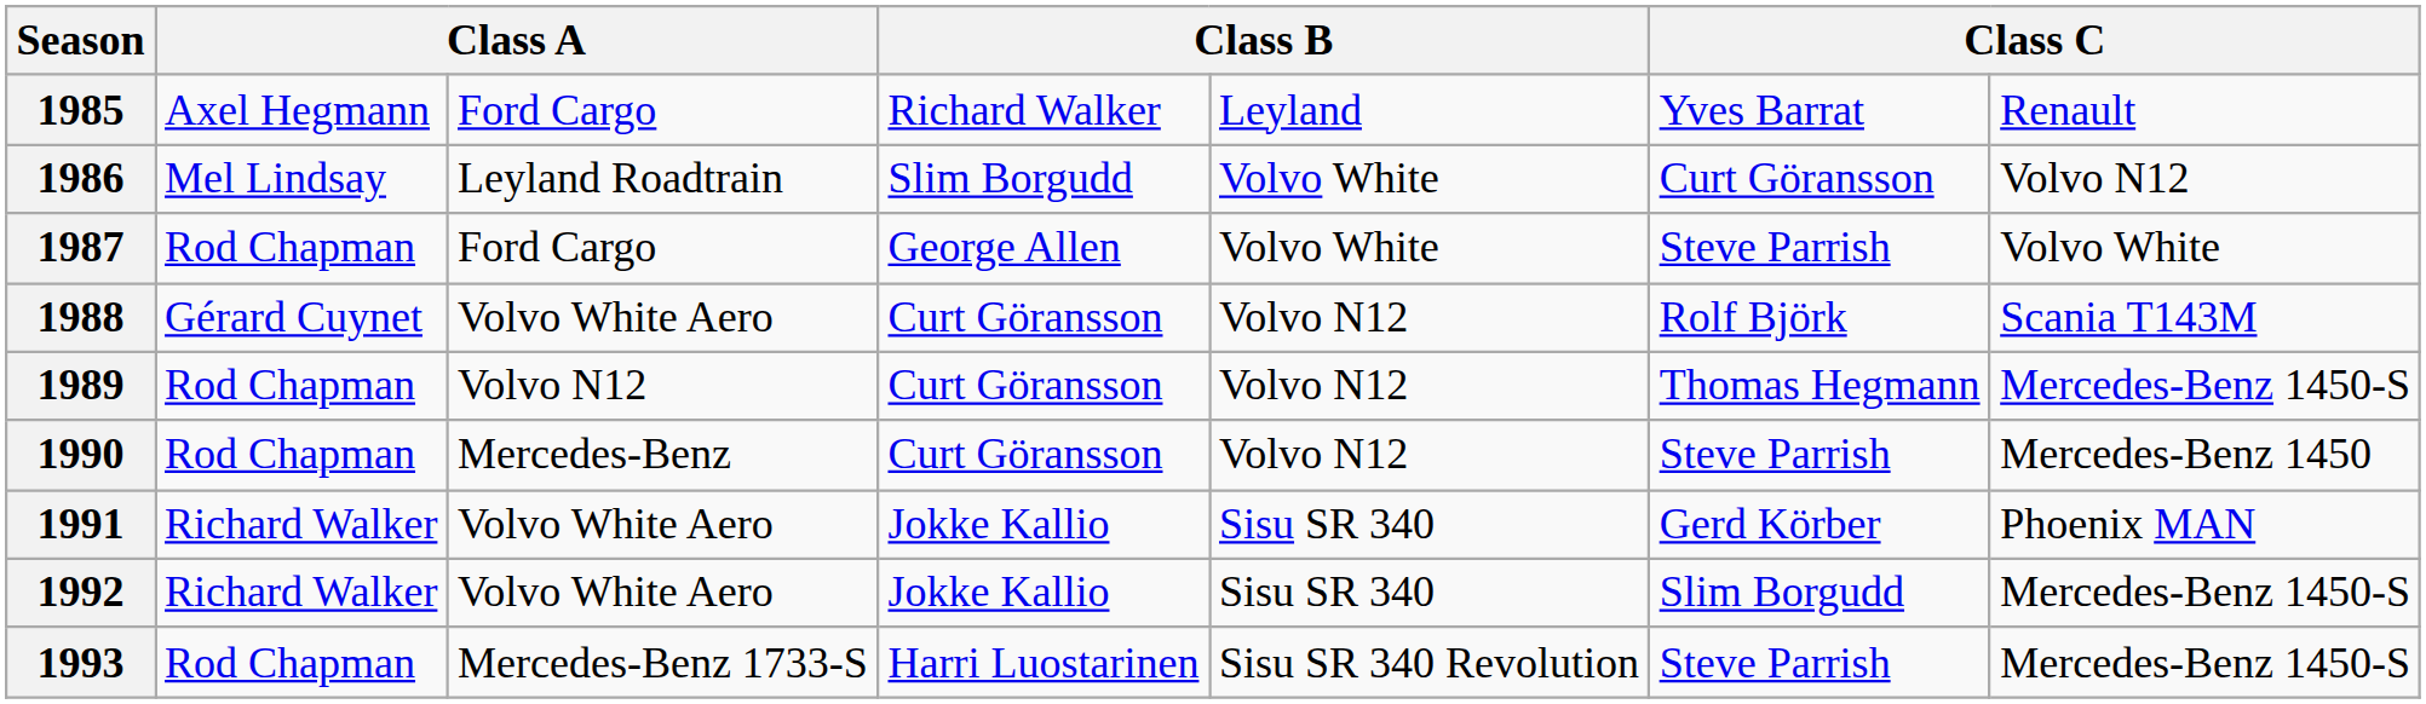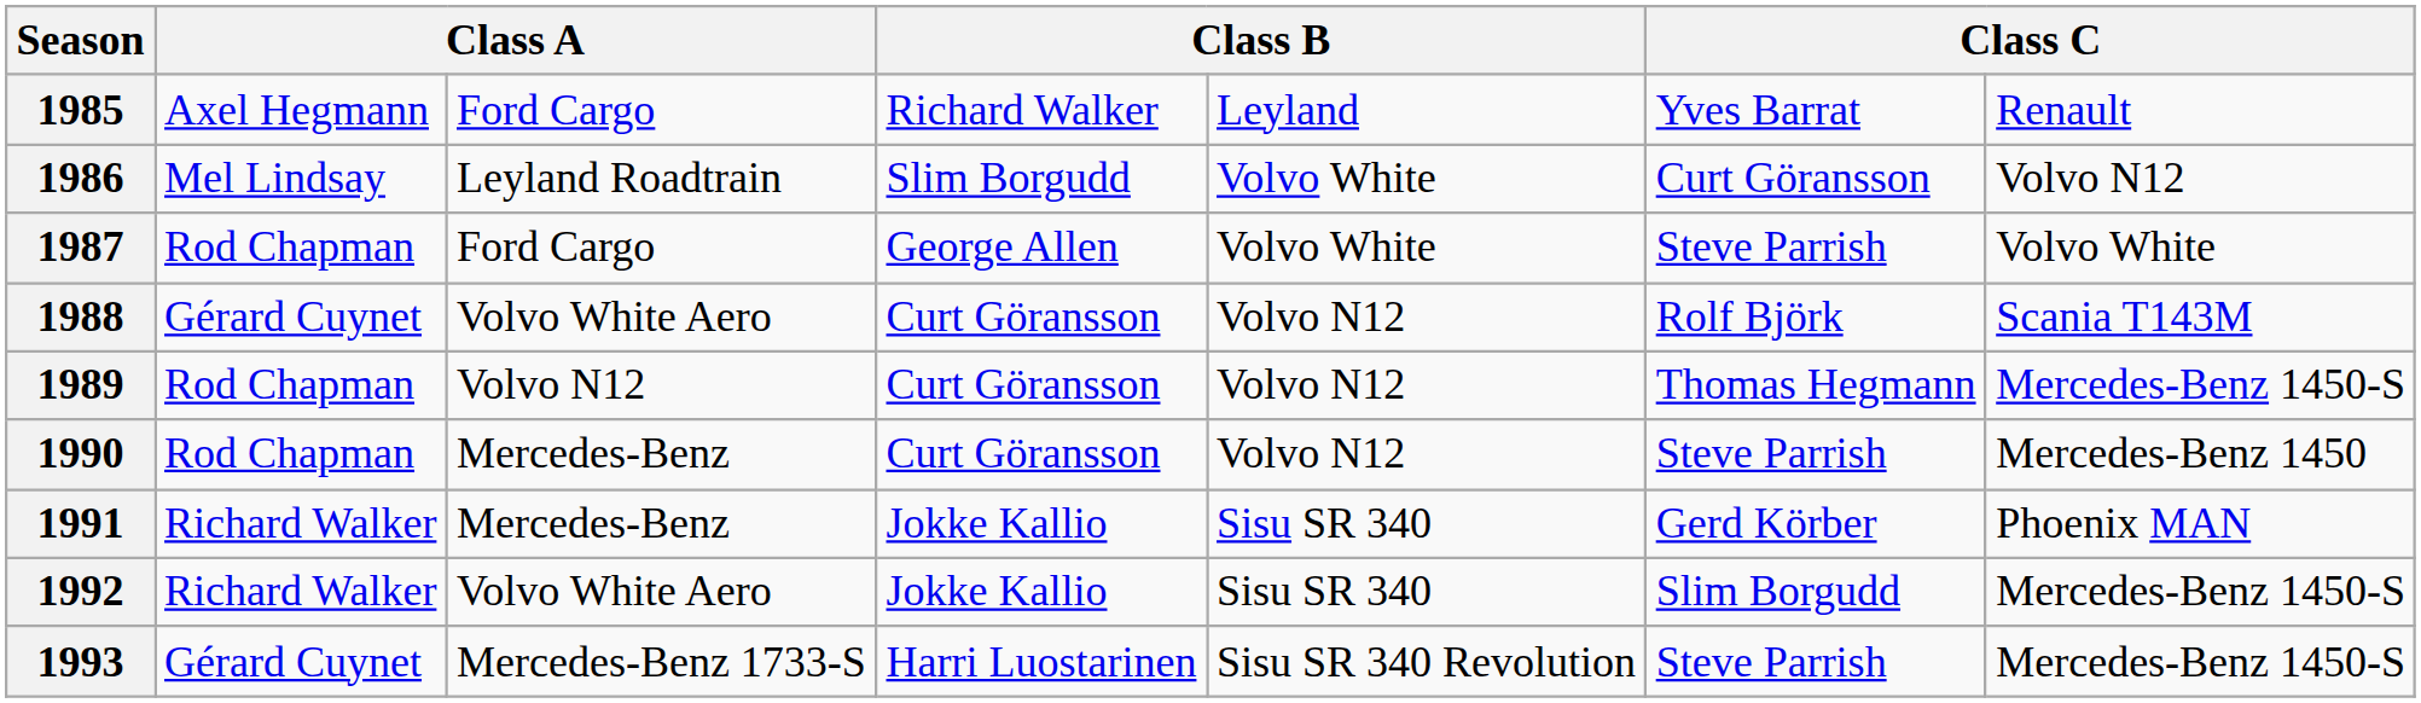 <table class="wikitable">
 <tr>
 <th>Season</th>
 <th colspan=2>Class A</th>
 <th colspan=2>Class B</th>
 <th colspan=2>Class C</th>
 </tr>
 <tr>
 <th>1985</th>
 <td> <a href='#'>Axel Hegmann</a></td>
 <td><a href='#'>Ford Cargo</a></td>
 <td> <a href='#'>Richard Walker</a></td>
 <td><a href='#'>Leyland</a></td>
 <td> <a href='#'>Yves Barrat</a></td>
 <td><a href='#'>Renault</a></td>
 </tr>
 <tr>
 <th>1986</th>
 <td> <a href='#'>Mel Lindsay</a></td>
 <td>Leyland Roadtrain</td>
 <td> <a href='#'>Slim Borgudd</a></td>
 <td><a href='#'>Volvo</a> White</td>
 <td> <a href='#'>Curt Göransson</a></td>
 <td>Volvo N12</td>
 </tr>
 <tr>
 <th>1987</th>
 <td> <a href='#'>Rod Chapman</a></td>
 <td>Ford Cargo</td>
 <td> <a href='#'>George Allen</a></td>
 <td>Volvo White</td>
 <td> <a href='#'>Steve Parrish</a></td>
 <td>Volvo White</td>
 </tr>
 <tr>
 <th>1988</th>
 <td> <a href='#'>Gérard Cuynet</a></td>
 <td>Volvo White Aero</td>
 <td> <a href='#'>Curt Göransson</a></td>
 <td>Volvo N12</td>
 <td> <a href='#'>Rolf Björk</a></td>
 <td><a href='#'>Scania T143M</a></td>
 </tr>
 <tr>
 <th>1989</th>
 <td> <a href='#'>Rod Chapman</a></td>
 <td>Volvo N12</td>
 <td> <a href='#'>Curt Göransson</a></td>
 <td>Volvo N12</td>
 <td> <a href='#'>Thomas Hegmann</a></td>
 <td><a href='#'>Mercedes-Benz</a> 1450-S</td>
 </tr>
 <tr>
 <th>1990</th>
 <td> <a href='#'>Rod Chapman</a></td>
 <td>Mercedes-Benz</td>
 <td> <a href='#'>Curt Göransson</a></td>
 <td>Volvo N12</td>
 <td> <a href='#'>Steve Parrish</a></td>
 <td>Mercedes-Benz 1450</td>
 </tr>
 <tr>
 <th>1991</th>
 <td> <a href='#'>Richard Walker</a></td>
-<td>Volvo White Aero</td>
+<td>Mercedes-Benz</td>
 <td> <a href='#'>Jokke Kallio</a></td>
 <td><a href='#'>Sisu</a> SR 340</td>
 <td> <a href='#'>Gerd Körber</a></td>
 <td>Phoenix <a href='#'>MAN</a></td>
 </tr>
 <tr>
 <th>1992</th>
 <td> <a href='#'>Richard Walker</a></td>
 <td>Volvo White Aero</td>
 <td> <a href='#'>Jokke Kallio</a></td>
 <td>Sisu SR 340</td>
 <td> <a href='#'>Slim Borgudd</a></td>
 <td>Mercedes-Benz 1450-S</td>
 </tr>
 <tr>
 <th>1993</th>
-<td> <a href='#'>Rod Chapman</a></td>
+<td> <a href='#'>Gérard Cuynet</a></td>
 <td>Mercedes-Benz 1733-S</td>
 <td> <a href='#'>Harri Luostarinen</a></td>
 <td>Sisu SR 340 Revolution</td>
 <td> <a href='#'>Steve Parrish</a></td>
 <td>Mercedes-Benz 1450-S</td>
 </tr>
 </table>
